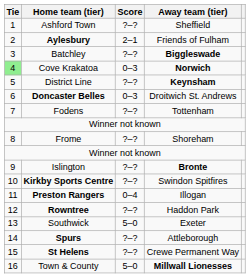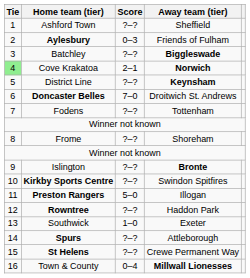 <table class="wikitable" style="text-align:center; font-size:85%">
 <tr>
 <th>Tie</th>
 <th>Home team (tier)</th>
 <th>Score</th>
 <th>Away team (tier)</th>
 <th></th>
 </tr>
 <tr>
 <td align="center">1</td>
 <td>Ashford Town</td>
 <td align="center">?–?</td>
 <td>Sheffield</td>
 <td></td>
 </tr>
 <tr>
 <td align="center">2</td>
 <td><strong>Aylesbury</strong></td>
-<td align="center">2–1</td>
+<td align="center">0–3</td>
 <td>Friends of Fulham</td>
 <td></td>
 </tr>
 <tr>
 <td align="center">3</td>
 <td>Batchley</td>
 <td align="center">?–?</td>
 <td><strong>Biggleswade</strong></td>
 <td></td>
 </tr>
 <tr>
 <td align="center" style="background: lightgreen;">4</td>
 <td>Cove Krakatoa</td>
-<td align="center">0–3</td>
+<td align="center">2–1</td>
 <td><strong>Norwich</strong></td>
 <td></td>
 </tr>
 <tr>
 <td align="center">5</td>
 <td>District Line</td>
 <td align="center">?–?</td>
 <td><strong>Keynsham</strong></td>
 <td></td>
 </tr>
 <tr>
 <td align="center">6</td>
 <td><strong>Doncaster Belles</strong></td>
-<td align="center">0–3</td>
+<td align="center">7–0</td>
 <td>Droitwich St. Andrews</td>
 <td></td>
 </tr>
 <tr>
 <td align="center">7</td>
 <td>Fodens</td>
 <td align="center">?–?</td>
 <td>Tottenham</td>
 <td></td>
 </tr>
 <tr>
 <td colspan="5" align="center">Winner not known</td>
 </tr>
 <tr>
 <td align="center">8</td>
 <td>Frome</td>
 <td align="center">?–?</td>
 <td>Shoreham</td>
 <td></td>
 </tr>
 <tr>
 <td colspan="5" align="center">Winner not known</td>
 </tr>
 <tr>
 <td align="center">9</td>
 <td>Islington</td>
 <td align="center">?–?</td>
 <td><strong>Bronte</strong></td>
 <td></td>
 </tr>
 <tr>
 <td align="center">10</td>
 <td><strong>Kirkby Sports Centre</strong></td>
 <td align="center">?–?</td>
 <td>Swindon Spitfires</td>
 <td></td>
 </tr>
 <tr>
 <td align="center">11</td>
 <td><strong>Preston Rangers</strong></td>
-<td align="center">0–4</td>
+<td align="center">5–0</td>
 <td>Illogan</td>
 <td></td>
 </tr>
 <tr>
 <td align="center">12</td>
 <td><strong>Rowntree</strong></td>
 <td align="center">?–?</td>
 <td>Haddon Park</td>
 <td></td>
 </tr>
 <tr>
 <td align="center">13</td>
 <td>Southwick</td>
-<td align="center">5–0</td>
+<td align="center">1–0 </td>
 <td>Exeter</td>
 <td></td>
 </tr>
 <tr>
 <td align="center">14</td>
 <td><strong>Spurs</strong></td>
 <td align="center">?–?</td>
 <td>Attleborough</td>
 <td></td>
 </tr>
 <tr>
 <td align="center">15</td>
 <td><strong>St Helens</strong></td>
 <td align="center">?–?</td>
 <td>Crewe Permanent Way</td>
 <td></td>
 </tr>
 <tr>
 <td align="center">16</td>
 <td>Town & County</td>
-<td align="center">5–0</td>
+<td align="center">0–4</td>
 <td><strong>Millwall Lionesses</strong></td>
 <td></td>
 </tr>
 </table>
